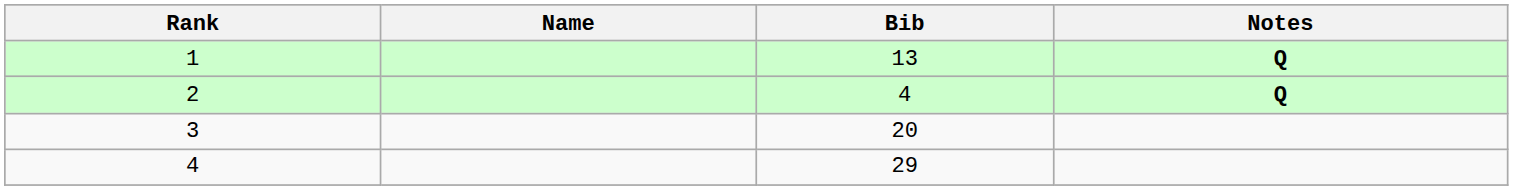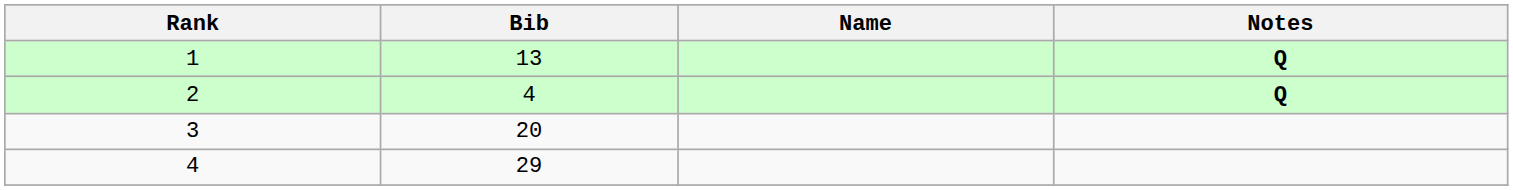 <table class="wikitable" style="text-align:center;" width=70%>
 <tr>
 <th>Rank</th>
+<th>Bib</th>
 <th>Name</th>
-<th>Bib</th>
 <th>Notes</th>
 </tr>
 <tr bgcolor="#ccffcc">
 <td>1</td>
+<td>13</td>
 <td align=left></td>
-<td>13</td>
 <td><strong>Q</strong></td>
 </tr>
 <tr bgcolor="#ccffcc">
 <td>2</td>
+<td>4</td>
 <td align=left></td>
-<td>4</td>
 <td><strong>Q</strong></td>
 </tr>
 <tr>
 <td>3</td>
+<td>20</td>
 <td align=left></td>
-<td>20</td>
 <td></td>
 </tr>
 <tr>
 <td>4</td>
+<td>29</td>
 <td align=left></td>
-<td>29</td>
 <td></td>
 </tr>
 </table>
